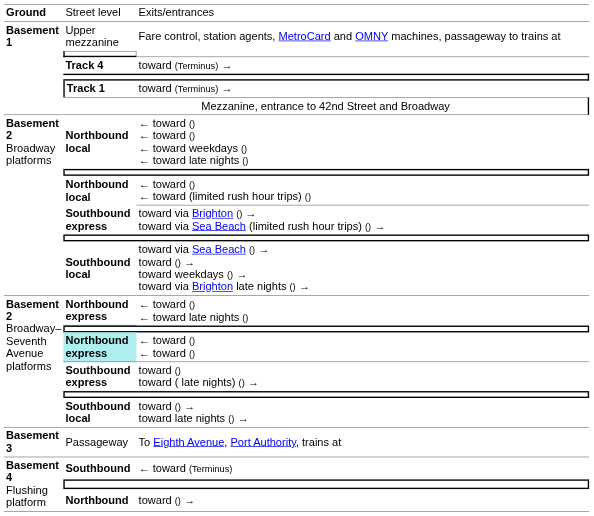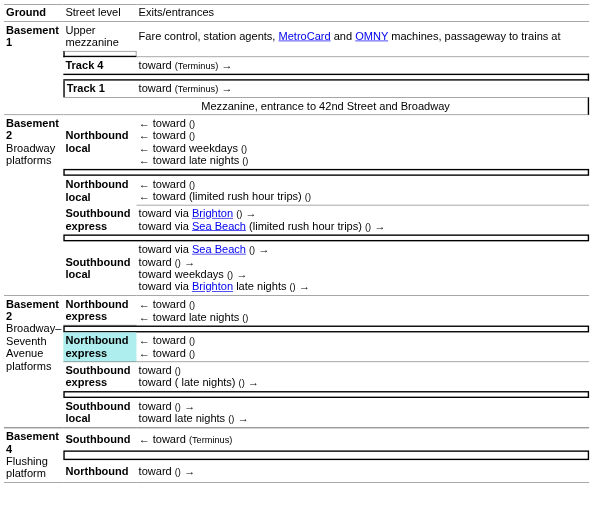 <table cellspacing="0" cellpadding="3" style="border:0; font-size:100%;">
 <tr>
 <td style="border-top:solid 1px gray;width:50px;"><strong>Ground</strong></td>
 <td style="border-top:solid 1px gray;width:100px;">Street level</td>
 <td style="border-top:solid 1px gray;width:650px;">Exits/entrances</td>
 </tr>
 <tr>
 <td rowspan="6" style="border-top:solid 1px gray;border-bottom:solid 1px gray;vertical-align:top;"><strong>Basement 1</strong></td>
 <td style="border-top:solid 1px gray;">Upper mezzanine</td>
 <td style="border-top:solid 1px gray;">Fare control, station agents, <a href='#'>MetroCard</a> and <a href='#'>OMNY</a> machines, passageway to  trains at <br></td>
 </tr>
 <tr>
 <td style="border-top:solid 1px gray;border-left:solid 2px black;border-right:solid 1px gray;border-bottom:solid 2px black;text-align:center;"></td>
 <td style="border-bottom:solid 1px gray;"></td>
 </tr>
 <tr>
 <td><span><strong>Track 4</strong></span></td>
 <td>  toward  <small>(Terminus)</small> →</td>
 </tr>
 <tr>
 <td colspan="2" style="border-top:solid 2px black;border-right:solid 2px black;border-bottom:solid 2px black;text-align:center;text-align:center;"></td>
 </tr>
 <tr>
 <td style="border-left:solid 2px black;"><span><strong>Track 1</strong></span></td>
 <td>  toward  <small>(Terminus)</small> →</td>
 </tr>
 <tr>
 <td colspan="2" style="border-top:solid 1px gray;border-right:solid 2px black;border-bottom:solid 1px gray;text-align:center;">Mezzanine, entrance to 42nd Street and Broadway</td>
 </tr>
 <tr>
 <td rowspan="6" style="border-bottom:solid 1px gray;vertical-align:top;"><strong>Basement 2</strong><br>Broadway<br>platforms</td>
 <td><span><strong>Northbound local</strong></span></td>
 <td>←  toward  <small>()</small><br>←  toward  <small>()</small><br>←  toward  weekdays <small> ()</small><br>←  toward  late nights <small>()</small></td>
 </tr>
 <tr>
 <td colspan="2" style="border-top:solid 2px black;border-right:solid 2px black;border-left:solid 2px black;border-bottom:solid 2px black;text-align:center;"></td>
 </tr>
 <tr>
 <td><span><strong>Northbound local</strong></span></td>
 <td style="border-bottom:solid 1px gray;">←  toward  <small>()</small><br>←  toward  (limited rush hour trips) <small>()</small></td>
 </tr>
 <tr>
 <td><span><strong>Southbound express</strong></span></td>
 <td>  toward  via <a href='#'>Brighton</a> <small>()</small> →<br>  toward  via <a href='#'>Sea Beach</a> (limited rush hour trips) <small>()</small> →</td>
 </tr>
 <tr>
 <td colspan="2" style="border-top:solid 2px black;border-right:solid 2px black;border-left:solid 2px black;border-bottom:solid 2px black;text-align:center;"></td>
 </tr>
 <tr>
 <td style="border-bottom:solid 1px gray;"><span><strong>Southbound local</strong></span></td>
 <td style="border-bottom:solid 1px gray;">  toward  via <a href='#'>Sea Beach</a> <small>()</small> →<br>  toward  <small>()</small> →<br>  toward  weekdays <small>()</small> →<br>  toward  via <a href='#'>Brighton</a> late nights <small>()</small> →</td>
 </tr>
 <tr>
 <td rowspan="6" style="border-bottom:solid 1px gray;vertical-align:top;"><strong>Basement 2</strong><br>Broadway–Seventh Avenue platforms</td>
 <td style="border-bottom:solid 1px gray;"><span><strong>Northbound express</strong></span></td>
 <td>←  toward  <small>()</small><br>←  toward  late nights <small>()</small></td>
 </tr>
 <tr>
 <td colspan="2" style="border-top:solid 2px black;border-right:solid 2px black;border-left:solid 2px black;border-bottom:solid 2px black;text-align:center;"></td>
 </tr>
 <tr>
 <td style="background: paleturquoise; border-bottom:solid 1px gray;"><span><strong>Northbound express</strong></span></td>
 <td style="border-bottom:solid 1px gray;">←  toward  <small>()</small><br>←  toward  <small>()</small></td>
 </tr>
 <tr>
 <td><span><strong>Southbound express</strong></span></td>
 <td>  toward  <small>()</small><br>  toward  ( late nights) <small>()</small> →</td>
 </tr>
 <tr>
 <td colspan="2" style="border-top:solid 2px black;border-right:solid 2px black;border-left:solid 2px black;border-bottom:solid 2px black;text-align:center;"></td>
 </tr>
 <tr>
 <td style="border-bottom:solid 1px gray;"><span><strong>Southbound local</strong></span></td>
 <td style="border-bottom:solid 1px gray;">  toward  <small>()</small> →<br>  toward  late nights <small>()</small> →</td>
 </tr>
 <tr>
-<td><strong>Basement 3</strong></td>
-<td>Passageway</td>
-<td>To <a href='#'>Eighth Avenue</a>, <a href='#'>Port Authority</a>,  trains at </td>
-</tr>
-<tr>
 <td rowspan="3" style="border-top:solid 1px gray;border-bottom:solid 1px gray;vertical-align:top;"><strong>Basement 4</strong><br>Flushing<br>platform</td>
 <td style="border-top:solid 1px gray;"><span><strong>Southbound</strong></span></td>
 <td style="border-top:solid 1px gray;">←  toward  <small>(Terminus)</small></td>
 </tr>
 <tr>
 <td colspan="2" style="border-top:solid 2px black;border-right:solid 2px black;border-left:solid 2px black;border-bottom:solid 2px black;text-align:center;"></td>
 </tr>
 <tr>
 <td style="border-bottom:solid 1px gray;"><span><strong>Northbound</strong></span></td>
 <td style="border-bottom:solid 1px gray;">  toward  <small>()</small> →</td>
 </tr>
 </table>
